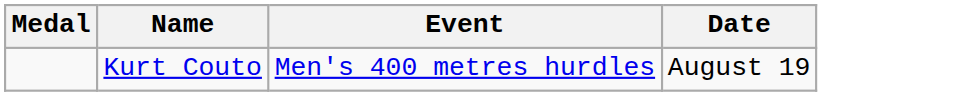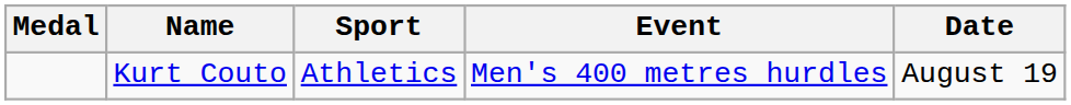 <table class="wikitable sortable" style="font-size: 95%;">
 <tr>
 <th>Medal</th>
 <th>Name</th>
+<th>Sport</th>
 <th>Event</th>
 <th>Date</th>
 </tr>
 <tr>
 <td></td>
 <td><a href='#'>Kurt Couto</a></td>
+<td><a href='#'>Athletics</a></td>
 <td><a href='#'>Men's 400 metres hurdles</a></td>
 <td>August 19</td>
 </tr>
 </table>
